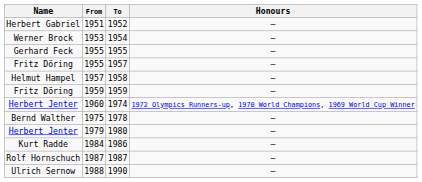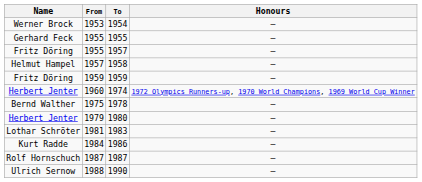 <table class="wikitable" style="text-align:center;">
 <tr align=center style=background:#EFEFEF>
 <th>Name</th>
 <th><small>From</small></th>
 <th><small>To</small></th>
 <th>Honours</th>
-</tr>
-<tr>
-<td>Herbert Gabriel</td>
-<td>1951</td>
-<td>1952</td>
-<td>–</td>
 </tr>
 <tr>
 <td>Werner Brock</td>
 <td>1953</td>
 <td>1954</td>
 <td>–</td>
 </tr>
 <tr>
 <td>Gerhard Feck</td>
 <td>1955</td>
 <td>1955</td>
 <td>–</td>
 </tr>
 <tr>
 <td>Fritz Döring</td>
 <td>1955</td>
 <td>1957</td>
 <td>–</td>
 </tr>
 <tr>
 <td>Helmut Hampel</td>
 <td>1957</td>
 <td>1958</td>
 <td>–</td>
 </tr>
 <tr>
 <td>Fritz Döring</td>
 <td>1959</td>
 <td>1959</td>
 <td>–</td>
 </tr>
 <tr>
 <td><a href='#'>Herbert Jenter</a></td>
 <td>1960</td>
 <td>1974</td>
 <td><small><a href='#'>1972 Olympics Runners-up</a>, <a href='#'>1970 World Champions</a>, <a href='#'>1969 World Cup Winner</a></small></td>
 </tr>
 <tr>
 <td>Bernd Walther</td>
 <td>1975</td>
 <td>1978</td>
 <td>–</td>
 </tr>
 <tr>
 <td><a href='#'>Herbert Jenter</a></td>
 <td>1979</td>
 <td>1980</td>
 <td>–</td>
 </tr>
 <tr>
+<td>Lothar Schröter</td>
+<td>1981</td>
+<td>1983</td>
+<td>–</td>
+</tr>
+<tr>
 <td>Kurt Radde</td>
 <td>1984</td>
 <td>1986</td>
 <td>–</td>
 </tr>
 <tr>
 <td>Rolf Hornschuch</td>
 <td>1987</td>
 <td>1987</td>
 <td>–</td>
 </tr>
 <tr>
 <td>Ulrich Sernow</td>
 <td>1988</td>
 <td>1990</td>
 <td>–</td>
 </tr>
 </table>
